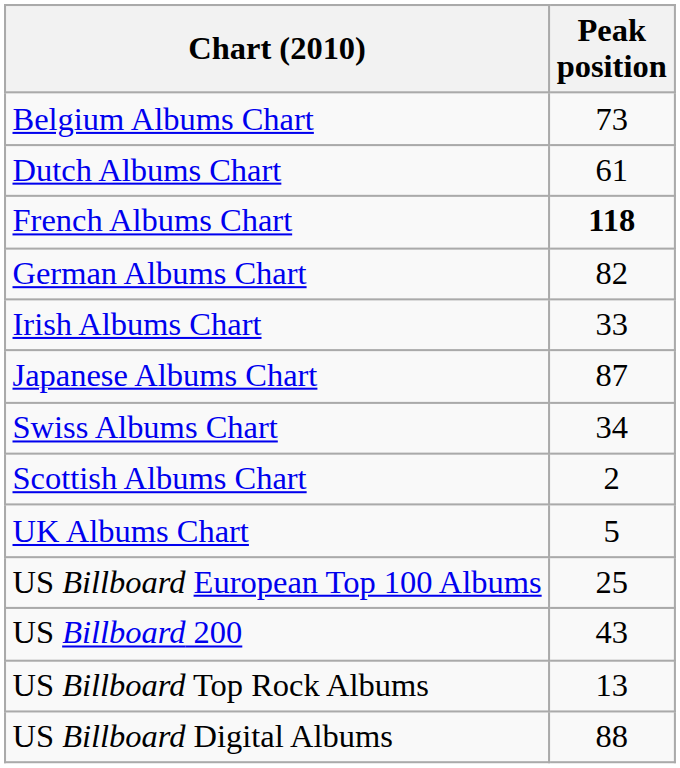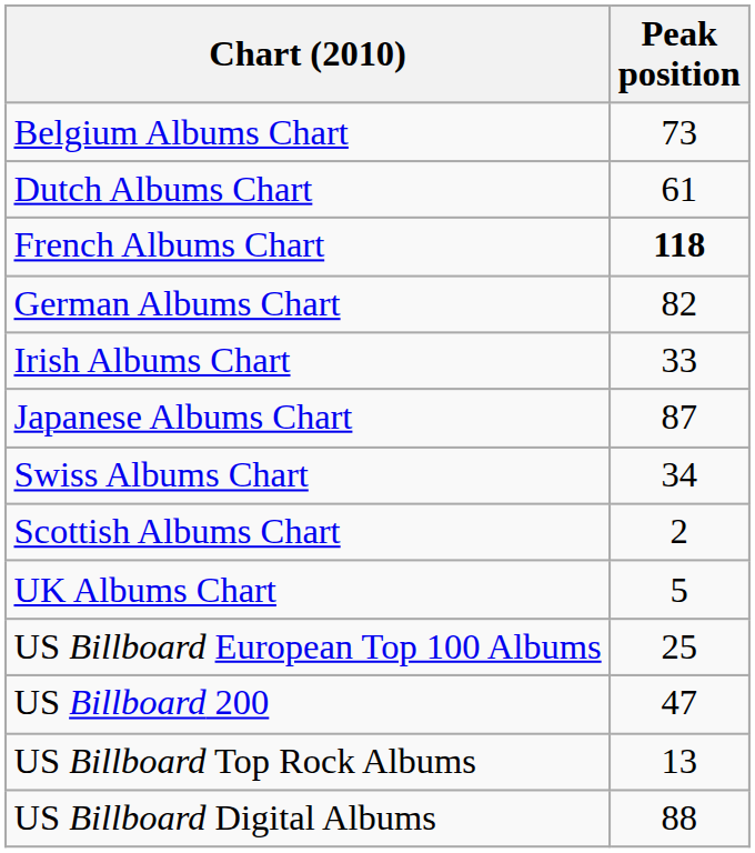 <table class="wikitable sortable">
 <tr>
 <th>Chart (2010)</th>
 <th>Peak<br>position</th>
 </tr>
 <tr>
 <td><a href='#'>Belgium Albums Chart</a></td>
 <td style="text-align:center;">73</td>
 </tr>
 <tr>
 <td><a href='#'>Dutch Albums Chart</a></td>
 <td style="text-align:center;">61</td>
 </tr>
 <tr>
 <td><a href='#'>French Albums Chart</a></td>
 <td style="text-align:center;"><strong>118</strong></td>
 </tr>
 <tr>
 <td><a href='#'>German Albums Chart</a></td>
 <td style="text-align:center;">82</td>
 </tr>
 <tr>
 <td><a href='#'>Irish Albums Chart</a></td>
 <td style="text-align:center;">33</td>
 </tr>
 <tr>
 <td><a href='#'>Japanese Albums Chart</a></td>
 <td style="text-align:center;">87</td>
 </tr>
 <tr>
 <td><a href='#'>Swiss Albums Chart</a></td>
 <td style="text-align:center;">34</td>
 </tr>
 <tr>
 <td><a href='#'>Scottish Albums Chart</a></td>
 <td style="text-align:center;">2</td>
 </tr>
 <tr>
 <td><a href='#'>UK Albums Chart</a></td>
 <td style="text-align:center;">5</td>
 </tr>
 <tr>
 <td>US <em>Billboard</em> <a href='#'>European Top 100 Albums</a></td>
 <td style="text-align:center;">25</td>
 </tr>
 <tr>
 <td>US <a href='#'><em>Billboard</em> 200</a></td>
-<td style="text-align:center;">43</td>
+<td style="text-align:center;">47</td>
 </tr>
 <tr>
 <td>US <em>Billboard</em> Top Rock Albums</td>
 <td style="text-align:center;">13</td>
 </tr>
 <tr>
 <td>US <em>Billboard</em> Digital Albums</td>
 <td style="text-align:center;">88</td>
 </tr>
 </table>
